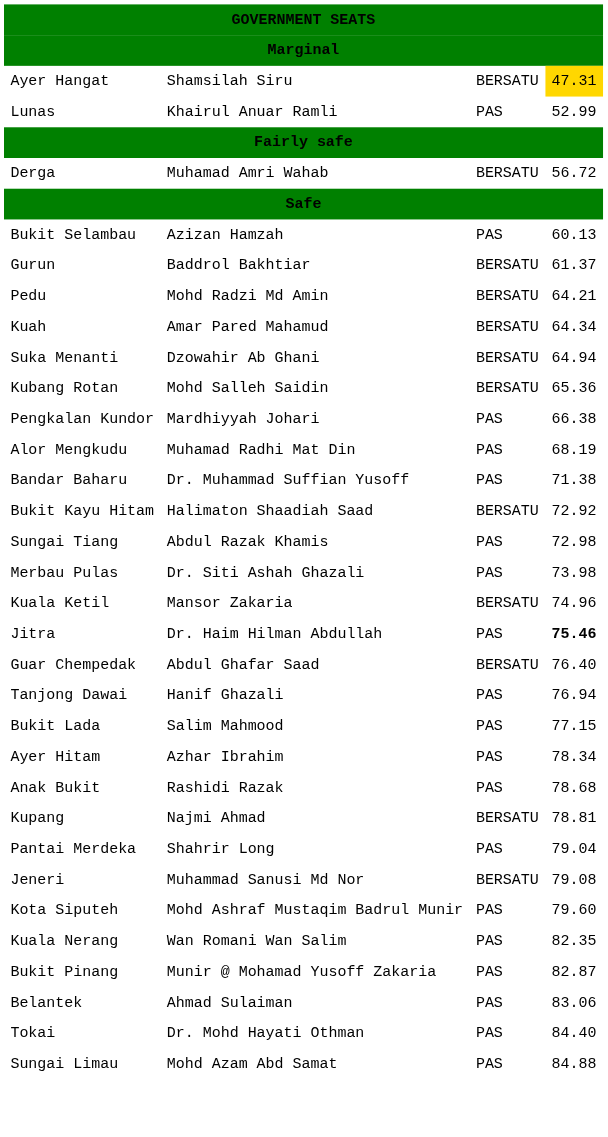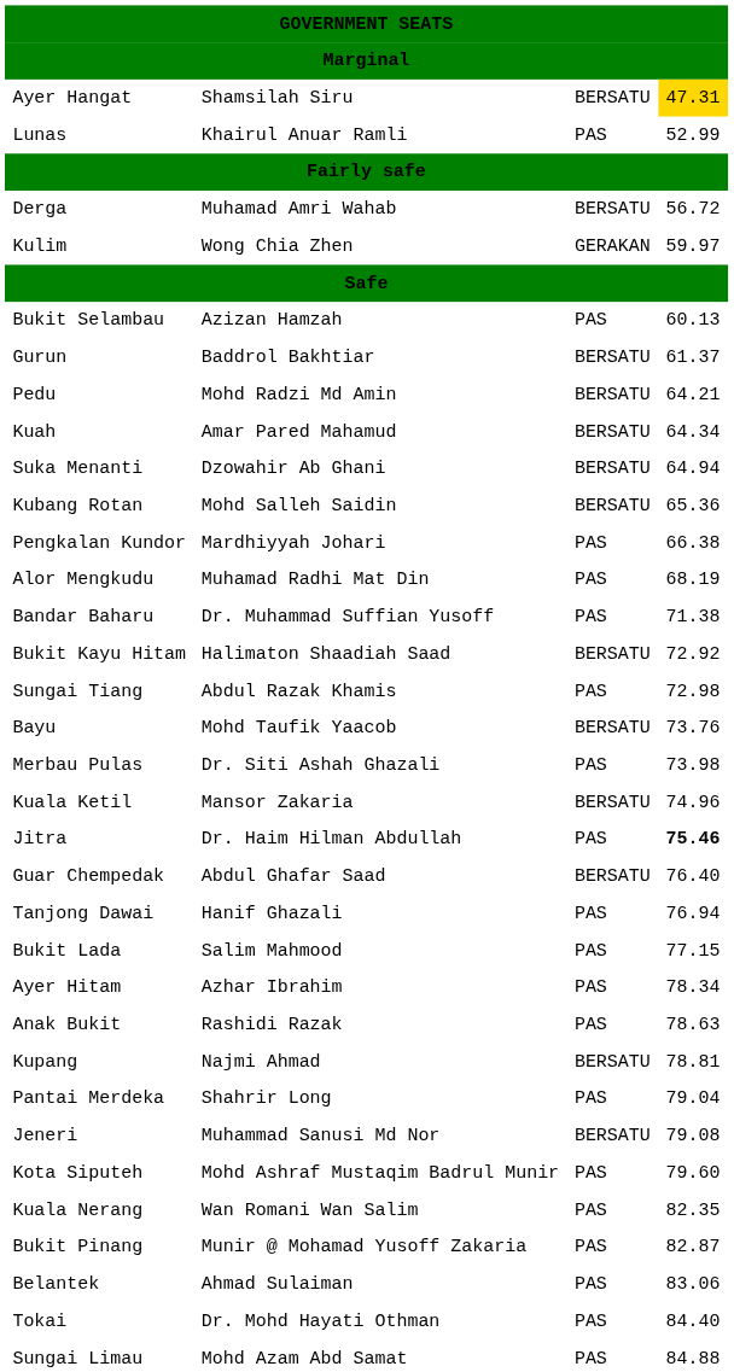 <table class="toccolours" cellpadding="5" cellspacing="0" style="float:left; margin-right:.5em; margin-top:.4em; font-size:90%;">
 <tr>
 <td colspan="4"  style="text-align:center; background:green;"><span><strong>GOVERNMENT SEATS</strong></span></td>
 </tr>
 <tr>
 <td colspan="4"  style="text-align:center; background:green;"><span><strong>Marginal</strong></span></td>
 </tr>
 <tr>
 <td>Ayer Hangat</td>
 <td>Shamsilah Siru</td>
 <td>BERSATU</td>
 <td style="background: gold; text-align:center;">47.31</td>
 </tr>
 <tr>
 <td>Lunas</td>
 <td>Khairul Anuar Ramli</td>
 <td>PAS</td>
 <td style="text-align:center;">52.99</td>
 </tr>
 <tr>
 <td colspan="4"  style="text-align:center; background:green;"><span><strong>Fairly safe</strong></span></td>
 </tr>
 <tr>
 <td>Derga</td>
 <td>Muhamad Amri Wahab</td>
 <td>BERSATU</td>
 <td style="text-align:center;">56.72</td>
+</tr>
+<tr>
+<td>Kulim</td>
+<td>Wong Chia Zhen</td>
+<td>GERAKAN</td>
+<td style="text-align:center;">59.97</td>
 </tr>
 <tr>
 <td colspan="4"  style="text-align:center; background:green;"><span><strong>Safe</strong></span></td>
 </tr>
 <tr>
 <td>Bukit Selambau</td>
 <td>Azizan Hamzah</td>
 <td>PAS</td>
 <td style="text-align:center;">60.13</td>
 </tr>
 <tr>
 <td>Gurun</td>
 <td>Baddrol Bakhtiar</td>
 <td>BERSATU</td>
 <td style="text-align:center;">61.37</td>
 </tr>
 <tr>
 <td>Pedu</td>
 <td>Mohd Radzi Md Amin</td>
 <td>BERSATU</td>
 <td style="text-align:center;">64.21</td>
 </tr>
 <tr>
 <td>Kuah</td>
 <td>Amar Pared Mahamud</td>
 <td>BERSATU</td>
 <td style="text-align:center;">64.34</td>
 </tr>
 <tr>
 <td>Suka Menanti</td>
 <td>Dzowahir Ab Ghani</td>
 <td>BERSATU</td>
 <td style="text-align:center;">64.94</td>
 </tr>
 <tr>
 <td>Kubang Rotan</td>
 <td>Mohd Salleh Saidin</td>
 <td>BERSATU</td>
 <td style="text-align:center;">65.36</td>
 </tr>
 <tr>
 <td>Pengkalan Kundor</td>
 <td>Mardhiyyah Johari</td>
 <td>PAS</td>
 <td style="text-align:center;">66.38</td>
 </tr>
 <tr>
 <td>Alor Mengkudu</td>
 <td>Muhamad Radhi Mat Din</td>
 <td>PAS</td>
 <td style="text-align:center;">68.19</td>
 </tr>
 <tr>
 <td>Bandar Baharu</td>
 <td>Dr. Muhammad Suffian Yusoff</td>
 <td>PAS</td>
 <td style="text-align:center;">71.38</td>
 </tr>
 <tr>
 <td>Bukit Kayu Hitam</td>
 <td>Halimaton Shaadiah Saad</td>
 <td>BERSATU</td>
 <td style="text-align:center;">72.92</td>
 </tr>
 <tr>
 <td>Sungai Tiang</td>
 <td>Abdul Razak Khamis</td>
 <td>PAS</td>
 <td style="text-align:center;">72.98</td>
 </tr>
 <tr>
+<td>Bayu</td>
+<td>Mohd Taufik Yaacob</td>
+<td>BERSATU</td>
+<td style="text-align:center;">73.76</td>
+</tr>
+<tr>
 <td>Merbau Pulas</td>
 <td>Dr. Siti Ashah Ghazali</td>
 <td>PAS</td>
 <td style="text-align:center;">73.98</td>
 </tr>
 <tr>
 <td>Kuala Ketil</td>
 <td>Mansor Zakaria</td>
 <td>BERSATU</td>
 <td style="text-align:center;">74.96</td>
 </tr>
 <tr>
 <td>Jitra</td>
 <td>Dr. Haim Hilman Abdullah</td>
 <td>PAS</td>
 <td style="text-align:center;"><strong>75.46</strong></td>
 </tr>
 <tr>
 <td>Guar Chempedak</td>
 <td>Abdul Ghafar Saad</td>
 <td>BERSATU</td>
 <td style="text-align:center;">76.40</td>
 </tr>
 <tr>
 <td>Tanjong Dawai</td>
 <td>Hanif Ghazali</td>
 <td>PAS</td>
 <td style="text-align:center;">76.94</td>
 </tr>
 <tr>
 <td>Bukit Lada</td>
 <td>Salim Mahmood</td>
 <td>PAS</td>
 <td style="text-align:center;">77.15</td>
 </tr>
 <tr>
 <td>Ayer Hitam</td>
 <td>Azhar Ibrahim</td>
 <td>PAS</td>
 <td style="text-align:center;">78.34</td>
 </tr>
 <tr>
 <td>Anak Bukit</td>
 <td>Rashidi Razak</td>
 <td>PAS</td>
-<td style="text-align:center;">78.68</td>
+<td style="text-align:center;">78.63</td>
 </tr>
 <tr>
 <td>Kupang</td>
 <td>Najmi Ahmad</td>
 <td>BERSATU</td>
 <td style="text-align:center;">78.81</td>
 </tr>
 <tr>
 <td>Pantai Merdeka</td>
 <td>Shahrir Long</td>
 <td>PAS</td>
 <td style="text-align:center;">79.04</td>
 </tr>
 <tr>
 <td>Jeneri</td>
 <td>Muhammad Sanusi Md Nor</td>
 <td>BERSATU</td>
 <td style="text-align:center;">79.08</td>
 </tr>
 <tr>
 <td>Kota Siputeh</td>
 <td>Mohd Ashraf Mustaqim Badrul Munir</td>
 <td>PAS</td>
 <td style="text-align:center;">79.60</td>
 </tr>
 <tr>
 <td>Kuala Nerang</td>
 <td>Wan Romani Wan Salim</td>
 <td>PAS</td>
 <td style="text-align:center;">82.35</td>
 </tr>
 <tr>
 <td>Bukit Pinang</td>
 <td>Munir @ Mohamad Yusoff Zakaria</td>
 <td>PAS</td>
 <td style="text-align:center;">82.87</td>
 </tr>
 <tr>
 <td>Belantek</td>
 <td>Ahmad Sulaiman</td>
 <td>PAS</td>
 <td style="text-align:center;">83.06</td>
 </tr>
 <tr>
 <td>Tokai</td>
 <td>Dr. Mohd Hayati Othman</td>
 <td>PAS</td>
 <td style="text-align:center;">84.40</td>
 </tr>
 <tr>
 <td>Sungai Limau</td>
 <td>Mohd Azam Abd Samat</td>
 <td>PAS</td>
 <td style="text-align:center;">84.88</td>
 </tr>
 <tr>
 </tr>
 </table>
